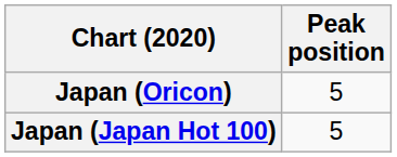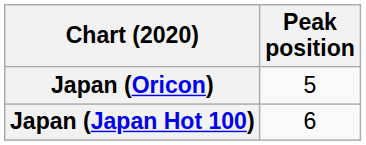 <table class="wikitable sortable plainrowheaders" style="text-align:center;">
 <tr>
 <th scope="col">Chart (2020)</th>
 <th scope="col">Peak<br>position</th>
 </tr>
 <tr>
 <th scope="row">Japan (<a href='#'>Oricon</a>)</th>
 <td>5</td>
 </tr>
 <tr>
 <th scope="row">Japan (<a href='#'>Japan Hot 100</a>)</th>
-<td>5</td>
+<td>6</td>
 </tr>
 </table>
